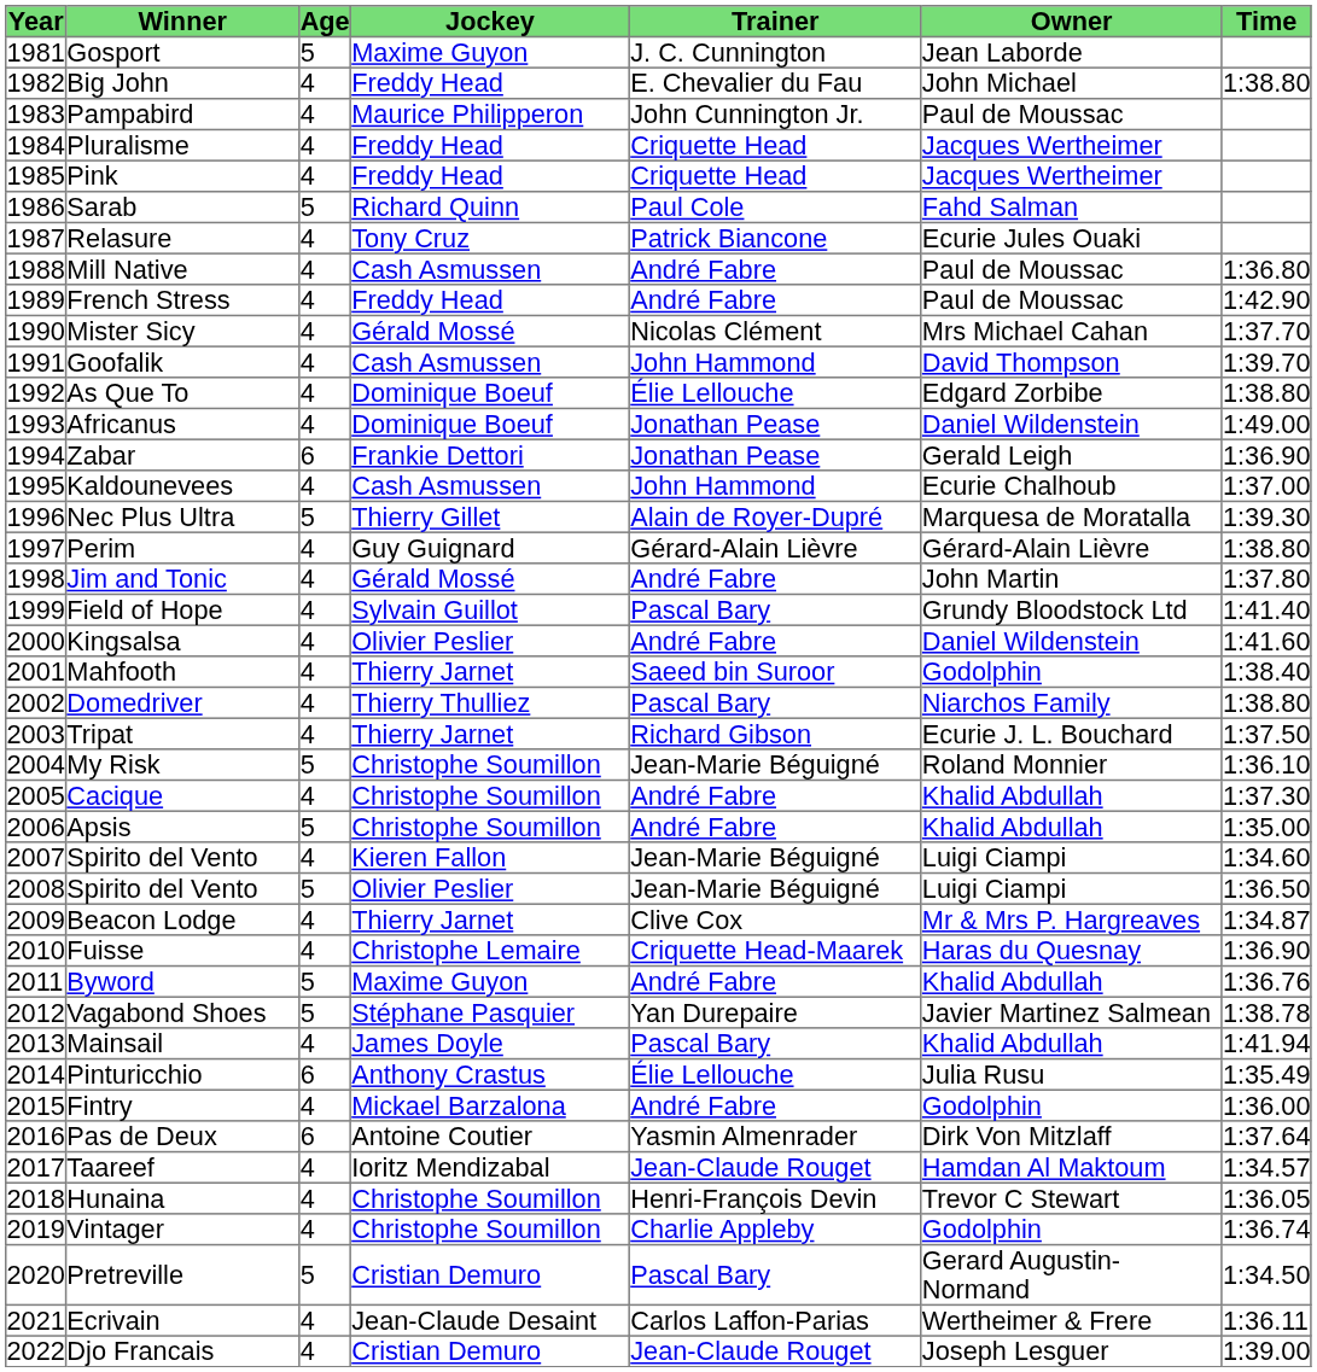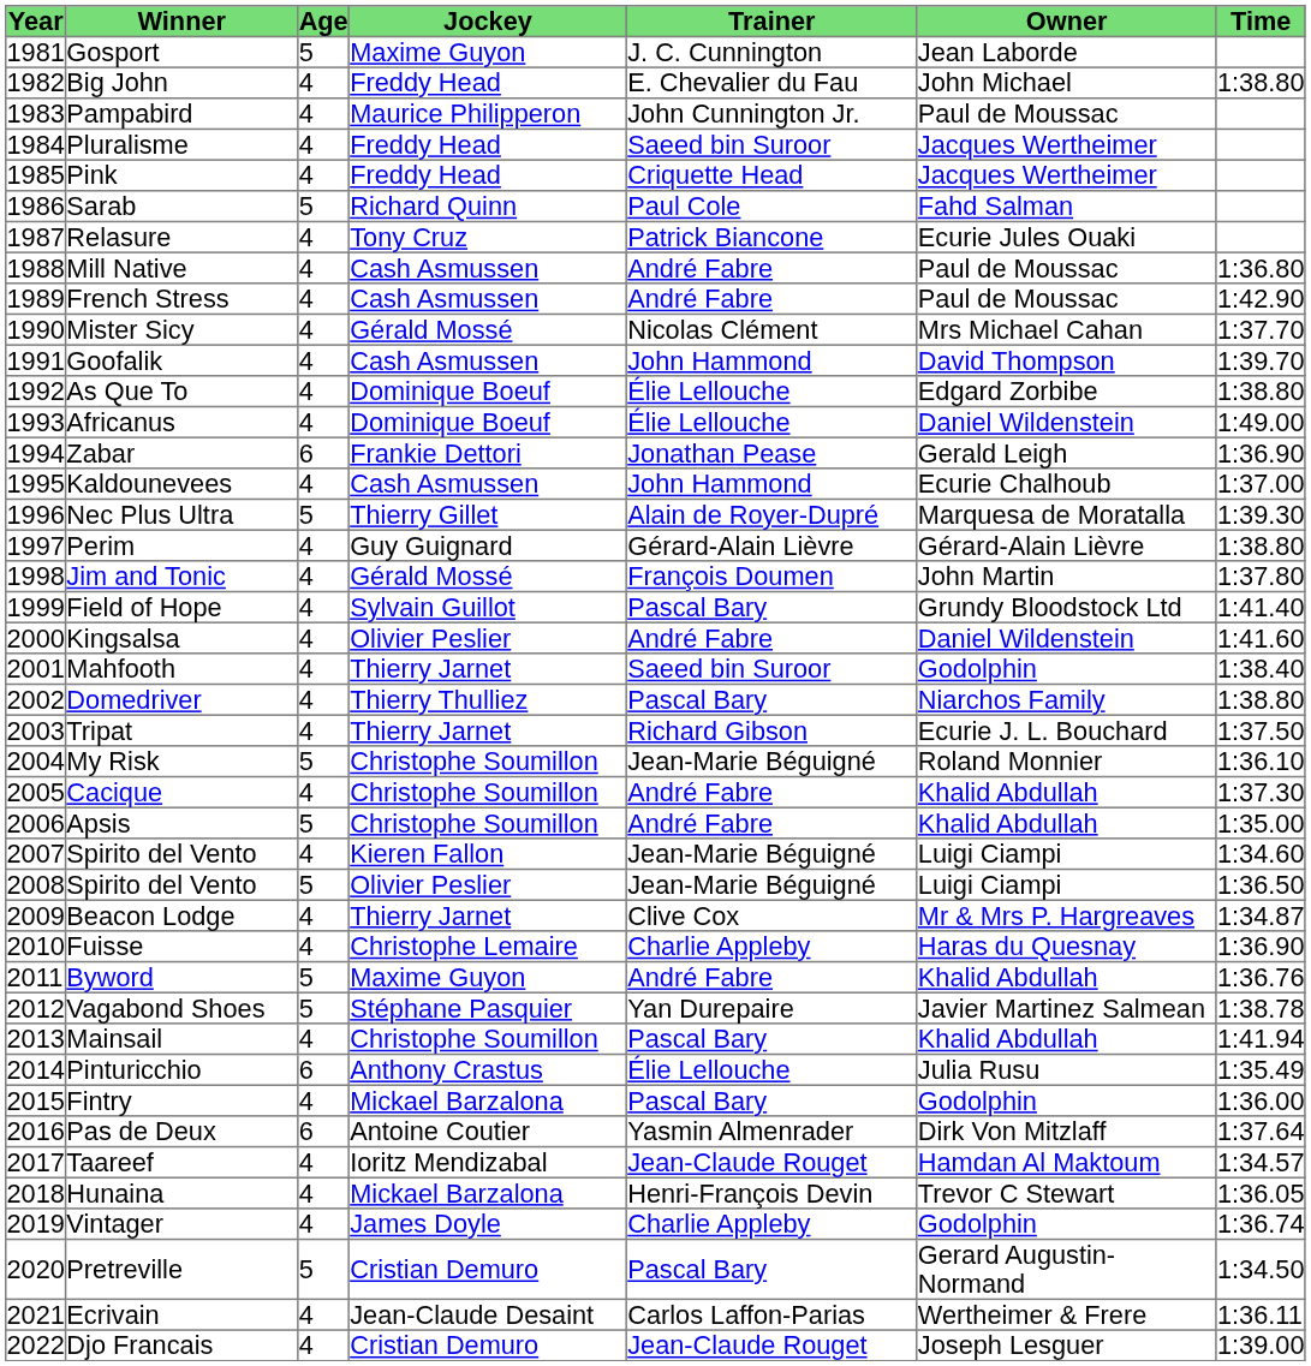 <table class = "sortable" | border="1" cellpadding="0" style="border-collapse: collapse; font-size:90%">
 <tr bgcolor="#77dd77" align="center">
 <th>Year</th>
 <th>Winner</th>
 <th>Age</th>
 <th>Jockey</th>
 <th>Trainer</th>
 <th>Owner</th>
 <th>Time</th>
 </tr>
 <tr>
 <td>1981</td>
 <td width=127px>Gosport</td>
 <td>5</td>
 <td><a href='#'>Maxime Guyon</a></td>
 <td width=159px>J. C. Cunnington </td>
 <td width=164px>Jean Laborde</td>
 <td></td>
 </tr>
 <tr>
 <td>1982</td>
 <td>Big John</td>
 <td>4</td>
 <td><a href='#'>Freddy Head</a></td>
 <td>E. Chevalier du Fau </td>
 <td>John Michael</td>
 <td>1:38.80</td>
 </tr>
 <tr>
 <td>1983</td>
 <td>Pampabird</td>
 <td>4</td>
 <td><a href='#'>Maurice Philipperon</a></td>
 <td>John Cunnington Jr.</td>
 <td>Paul de Moussac</td>
 <td></td>
 </tr>
 <tr>
 <td>1984</td>
 <td>Pluralisme</td>
 <td>4</td>
 <td><a href='#'>Freddy Head</a></td>
-<td><a href='#'>Criquette Head</a></td>
+<td><a href='#'>Saeed bin Suroor</a></td>
 <td><a href='#'>Jacques Wertheimer</a></td>
 <td></td>
 </tr>
 <tr>
 <td>1985</td>
 <td>Pink</td>
 <td>4</td>
 <td><a href='#'>Freddy Head</a></td>
 <td><a href='#'>Criquette Head</a></td>
 <td><a href='#'>Jacques Wertheimer</a></td>
 <td></td>
 </tr>
 <tr>
 <td>1986</td>
 <td>Sarab</td>
 <td>5</td>
 <td><a href='#'>Richard Quinn</a></td>
 <td><a href='#'>Paul Cole</a></td>
 <td><a href='#'>Fahd Salman</a></td>
 <td></td>
 </tr>
 <tr>
 <td>1987</td>
 <td>Relasure</td>
 <td>4</td>
 <td><a href='#'>Tony Cruz</a></td>
 <td><a href='#'>Patrick Biancone</a></td>
 <td>Ecurie Jules Ouaki</td>
 <td></td>
 </tr>
 <tr>
 <td>1988</td>
 <td>Mill Native</td>
 <td>4</td>
 <td><a href='#'>Cash Asmussen</a></td>
 <td><a href='#'>André Fabre</a></td>
 <td>Paul de Moussac</td>
 <td>1:36.80</td>
 </tr>
 <tr>
 <td>1989</td>
 <td>French Stress</td>
 <td>4</td>
-<td><a href='#'>Freddy Head</a></td>
+<td><a href='#'>Cash Asmussen</a></td>
 <td><a href='#'>André Fabre</a></td>
 <td>Paul de Moussac</td>
 <td>1:42.90</td>
 </tr>
 <tr>
 <td>1990</td>
 <td>Mister Sicy</td>
 <td>4</td>
 <td><a href='#'>Gérald Mossé</a></td>
 <td>Nicolas Clément</td>
 <td>Mrs Michael Cahan</td>
 <td>1:37.70</td>
 </tr>
 <tr>
 <td>1991</td>
 <td>Goofalik</td>
 <td>4</td>
 <td><a href='#'>Cash Asmussen</a></td>
 <td><a href='#'>John Hammond</a></td>
 <td><a href='#'>David Thompson</a></td>
 <td>1:39.70</td>
 </tr>
 <tr>
 <td>1992</td>
 <td>As Que To</td>
 <td>4</td>
 <td><a href='#'>Dominique Boeuf</a></td>
 <td><a href='#'>Élie Lellouche</a></td>
 <td>Edgard Zorbibe</td>
 <td>1:38.80</td>
 </tr>
 <tr>
 <td>1993</td>
 <td>Africanus</td>
 <td>4</td>
 <td><a href='#'>Dominique Boeuf</a></td>
-<td><a href='#'>Jonathan Pease</a></td>
+<td><a href='#'>Élie Lellouche</a></td>
 <td><a href='#'>Daniel Wildenstein</a></td>
 <td>1:49.00</td>
 </tr>
 <tr>
 <td>1994</td>
 <td>Zabar</td>
 <td>6</td>
 <td><a href='#'>Frankie Dettori</a></td>
 <td><a href='#'>Jonathan Pease</a></td>
 <td>Gerald Leigh</td>
 <td>1:36.90</td>
 </tr>
 <tr>
 <td>1995</td>
 <td>Kaldounevees</td>
 <td>4</td>
 <td><a href='#'>Cash Asmussen</a></td>
 <td><a href='#'>John Hammond</a></td>
 <td>Ecurie Chalhoub</td>
 <td>1:37.00</td>
 </tr>
 <tr>
 <td>1996</td>
 <td>Nec Plus Ultra</td>
 <td>5</td>
 <td><a href='#'>Thierry Gillet</a></td>
 <td><a href='#'>Alain de Royer-Dupré</a></td>
 <td>Marquesa de Moratalla</td>
 <td>1:39.30</td>
 </tr>
 <tr>
 <td>1997</td>
 <td>Perim</td>
 <td>4</td>
 <td>Guy Guignard</td>
 <td>Gérard-Alain Lièvre</td>
 <td>Gérard-Alain Lièvre</td>
 <td>1:38.80</td>
 </tr>
 <tr>
 <td>1998</td>
 <td><a href='#'>Jim and Tonic</a></td>
 <td>4</td>
 <td><a href='#'>Gérald Mossé</a></td>
-<td><a href='#'>André Fabre</a></td>
+<td><a href='#'>François Doumen</a></td>
 <td>John Martin</td>
 <td>1:37.80</td>
 </tr>
 <tr>
 <td>1999</td>
 <td>Field of Hope</td>
 <td>4</td>
 <td><a href='#'>Sylvain Guillot</a></td>
 <td><a href='#'>Pascal Bary</a></td>
 <td>Grundy Bloodstock Ltd</td>
 <td>1:41.40</td>
 </tr>
 <tr>
 <td>2000</td>
 <td>Kingsalsa</td>
 <td>4</td>
 <td><a href='#'>Olivier Peslier</a></td>
 <td><a href='#'>André Fabre</a></td>
 <td><a href='#'>Daniel Wildenstein</a></td>
 <td>1:41.60</td>
 </tr>
 <tr>
 <td>2001</td>
 <td>Mahfooth</td>
 <td>4</td>
 <td><a href='#'>Thierry Jarnet</a></td>
 <td><a href='#'>Saeed bin Suroor</a></td>
 <td><a href='#'>Godolphin</a></td>
 <td>1:38.40</td>
 </tr>
 <tr>
 <td>2002</td>
 <td><a href='#'>Domedriver</a></td>
 <td>4</td>
 <td><a href='#'>Thierry Thulliez</a></td>
 <td><a href='#'>Pascal Bary</a></td>
 <td><a href='#'>Niarchos Family</a></td>
 <td>1:38.80</td>
 </tr>
 <tr>
 <td>2003</td>
 <td>Tripat</td>
 <td>4</td>
 <td><a href='#'>Thierry Jarnet</a></td>
 <td><a href='#'>Richard Gibson</a></td>
 <td>Ecurie J. L. Bouchard</td>
 <td>1:37.50</td>
 </tr>
 <tr>
 <td>2004</td>
 <td>My Risk</td>
 <td>5</td>
 <td><a href='#'>Christophe Soumillon</a></td>
 <td>Jean-Marie Béguigné</td>
 <td>Roland Monnier</td>
 <td>1:36.10</td>
 </tr>
 <tr>
 <td>2005</td>
 <td><a href='#'>Cacique</a></td>
 <td>4</td>
 <td><a href='#'>Christophe Soumillon</a></td>
 <td><a href='#'>André Fabre</a></td>
 <td><a href='#'>Khalid Abdullah</a></td>
 <td>1:37.30</td>
 </tr>
 <tr>
 <td>2006</td>
 <td>Apsis</td>
 <td>5</td>
 <td><a href='#'>Christophe Soumillon</a></td>
 <td><a href='#'>André Fabre</a></td>
 <td><a href='#'>Khalid Abdullah</a></td>
 <td>1:35.00</td>
 </tr>
 <tr>
 <td>2007</td>
 <td>Spirito del Vento</td>
 <td>4</td>
 <td><a href='#'>Kieren Fallon</a></td>
 <td>Jean-Marie Béguigné</td>
 <td>Luigi Ciampi</td>
 <td>1:34.60</td>
 </tr>
 <tr>
 <td>2008</td>
 <td>Spirito del Vento</td>
 <td>5</td>
 <td><a href='#'>Olivier Peslier</a></td>
 <td>Jean-Marie Béguigné</td>
 <td>Luigi Ciampi</td>
 <td>1:36.50</td>
 </tr>
 <tr>
 <td>2009</td>
 <td>Beacon Lodge</td>
 <td>4</td>
 <td><a href='#'>Thierry Jarnet</a></td>
 <td>Clive Cox</td>
 <td><a href='#'>Mr & Mrs P. Hargreaves</a></td>
 <td>1:34.87</td>
 </tr>
 <tr>
 <td>2010</td>
 <td>Fuisse</td>
 <td>4</td>
 <td><a href='#'>Christophe Lemaire</a></td>
-<td><a href='#'>Criquette Head-Maarek</a></td>
+<td><a href='#'>Charlie Appleby</a></td>
 <td><a href='#'>Haras du Quesnay</a></td>
 <td>1:36.90</td>
 </tr>
 <tr>
 <td>2011</td>
 <td><a href='#'>Byword</a></td>
 <td>5</td>
 <td><a href='#'>Maxime Guyon</a></td>
 <td><a href='#'>André Fabre</a></td>
 <td><a href='#'>Khalid Abdullah</a></td>
 <td>1:36.76</td>
 </tr>
 <tr>
 <td>2012</td>
 <td>Vagabond Shoes</td>
 <td>5</td>
 <td><a href='#'>Stéphane Pasquier</a></td>
 <td>Yan Durepaire</td>
 <td>Javier Martinez Salmean</td>
 <td>1:38.78</td>
 </tr>
 <tr>
 <td>2013</td>
 <td>Mainsail</td>
 <td>4</td>
-<td><a href='#'>James Doyle</a></td>
+<td><a href='#'>Christophe Soumillon</a></td>
 <td><a href='#'>Pascal Bary</a></td>
 <td><a href='#'>Khalid Abdullah</a></td>
 <td>1:41.94</td>
 </tr>
 <tr>
 <td>2014</td>
 <td>Pinturicchio</td>
 <td>6</td>
 <td><a href='#'>Anthony Crastus</a></td>
 <td><a href='#'>Élie Lellouche</a></td>
 <td>Julia Rusu</td>
 <td>1:35.49</td>
 </tr>
 <tr>
 <td>2015</td>
 <td>Fintry</td>
 <td>4</td>
 <td><a href='#'>Mickael Barzalona</a></td>
-<td><a href='#'>André Fabre</a></td>
+<td><a href='#'>Pascal Bary</a></td>
 <td><a href='#'>Godolphin</a></td>
 <td>1:36.00</td>
 </tr>
 <tr>
 <td>2016</td>
 <td>Pas de Deux</td>
 <td>6</td>
 <td>Antoine Coutier</td>
 <td>Yasmin Almenrader</td>
 <td>Dirk Von Mitzlaff</td>
 <td>1:37.64</td>
 </tr>
 <tr>
 <td>2017</td>
 <td>Taareef</td>
 <td>4</td>
 <td>Ioritz Mendizabal</td>
 <td><a href='#'>Jean-Claude Rouget</a></td>
 <td><a href='#'>Hamdan Al Maktoum</a></td>
 <td>1:34.57</td>
 </tr>
 <tr>
 <td>2018</td>
 <td>Hunaina</td>
 <td>4</td>
-<td><a href='#'>Christophe Soumillon</a></td>
+<td><a href='#'>Mickael Barzalona</a></td>
 <td>Henri-François Devin</td>
 <td>Trevor C Stewart</td>
 <td>1:36.05</td>
 </tr>
 <tr>
 <td>2019</td>
 <td>Vintager</td>
 <td>4</td>
-<td><a href='#'>Christophe Soumillon</a></td>
+<td><a href='#'>James Doyle</a></td>
 <td><a href='#'>Charlie Appleby</a></td>
 <td><a href='#'>Godolphin</a></td>
 <td>1:36.74</td>
 </tr>
 <tr>
 <td>2020</td>
 <td>Pretreville</td>
 <td>5</td>
 <td><a href='#'>Cristian Demuro</a></td>
 <td><a href='#'>Pascal Bary</a></td>
 <td>Gerard Augustin-Normand</td>
 <td>1:34.50</td>
 </tr>
 <tr>
 <td>2021</td>
 <td>Ecrivain</td>
 <td>4</td>
 <td width=152px>Jean-Claude Desaint</td>
 <td>Carlos Laffon-Parias</td>
 <td>Wertheimer & Frere</td>
 <td>1:36.11</td>
 </tr>
 <tr>
 <td>2022</td>
 <td>Djo Francais</td>
 <td>4</td>
 <td><a href='#'>Cristian Demuro</a></td>
 <td><a href='#'>Jean-Claude Rouget</a></td>
 <td>Joseph Lesguer</td>
 <td>1:39.00</td>
 </tr>
 </table>
